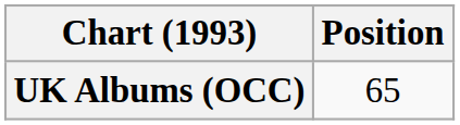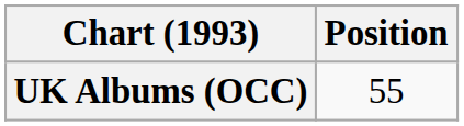 <table class="wikitable plainrowheaders" style="text-align:center;">
 <tr>
 <th scope="col">Chart (1993)</th>
 <th scope="col">Position</th>
 </tr>
 <tr>
 <th scope="row">UK Albums (OCC)</th>
-<td>65</td>
+<td>55</td>
 </tr>
 </table>
